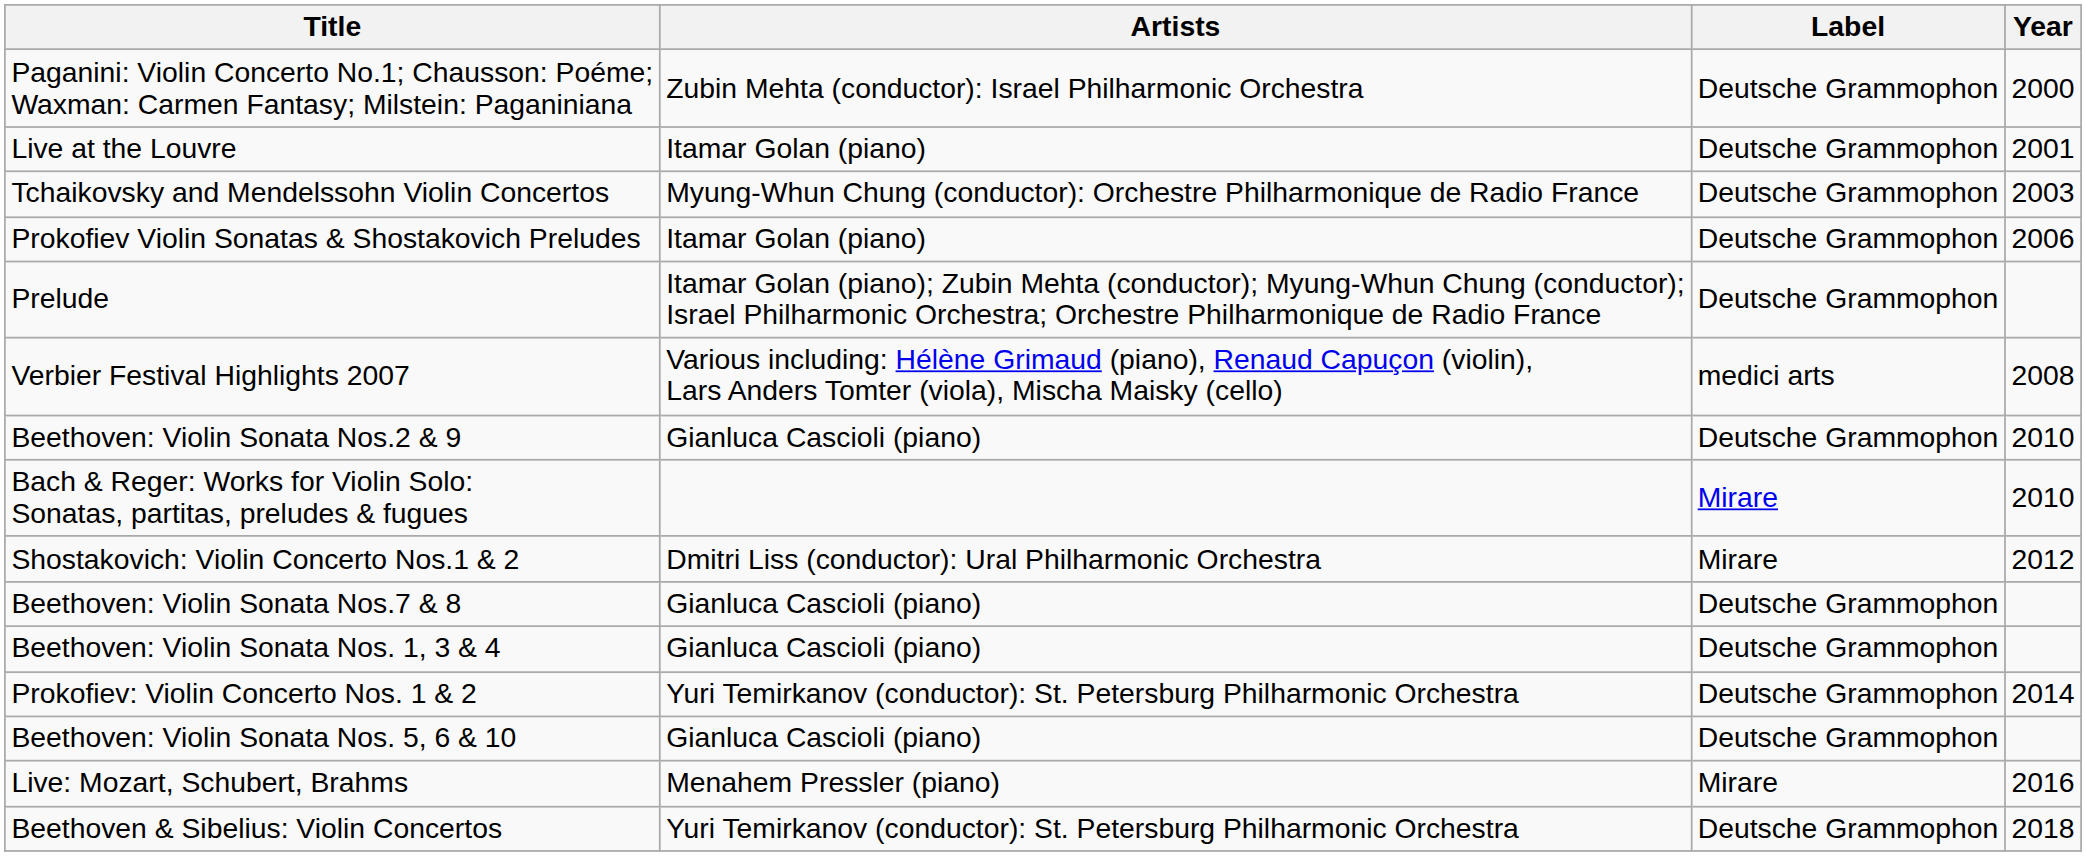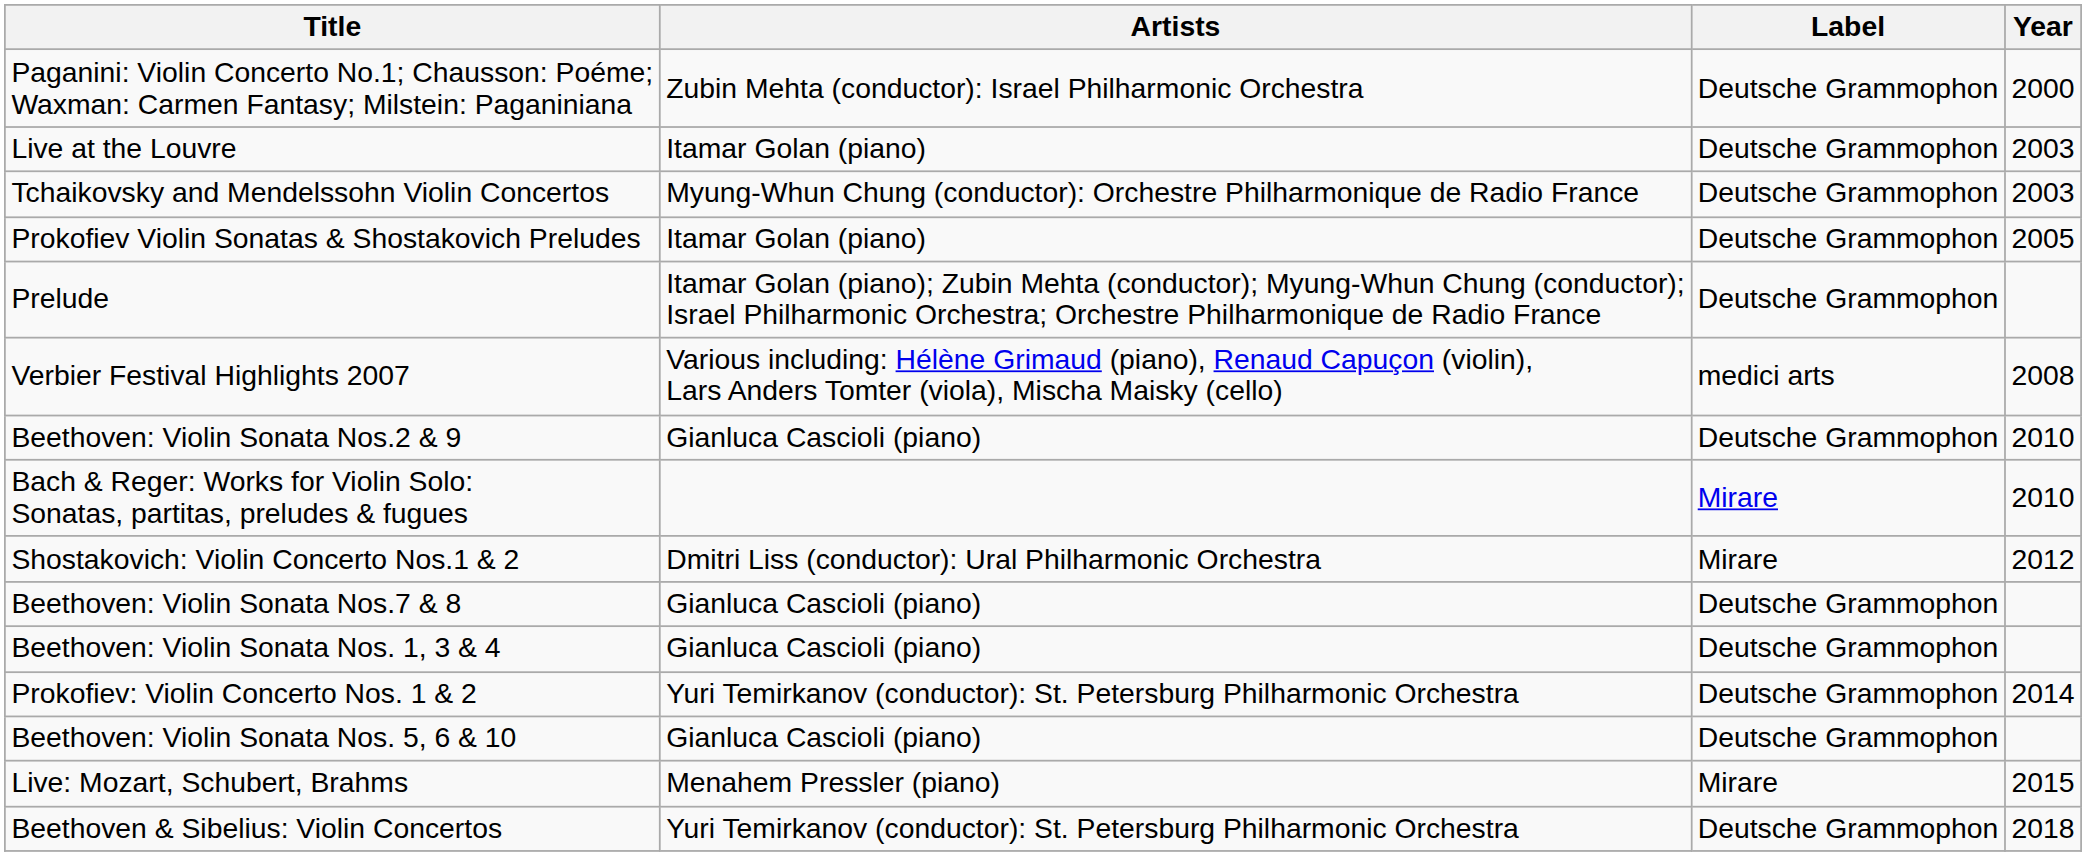 <table class="wikitable">
 <tr>
 <th>Title</th>
 <th>Artists</th>
 <th>Label</th>
 <th>Year</th>
 </tr>
 <tr>
 <td>Paganini: Violin Concerto No.1; Chausson: Poéme;<br>Waxman: Carmen Fantasy; Milstein: Paganiniana</td>
 <td>Zubin Mehta (conductor): Israel Philharmonic Orchestra</td>
 <td>Deutsche Grammophon</td>
 <td>2000</td>
 </tr>
 <tr>
 <td>Live at the Louvre</td>
 <td>Itamar Golan (piano)</td>
 <td>Deutsche Grammophon</td>
-<td>2001</td>
+<td>2003</td>
 </tr>
 <tr>
 <td>Tchaikovsky and Mendelssohn Violin Concertos</td>
 <td>Myung-Whun Chung (conductor): Orchestre Philharmonique de Radio France</td>
 <td>Deutsche Grammophon</td>
 <td>2003</td>
 </tr>
 <tr>
 <td>Prokofiev Violin Sonatas & Shostakovich Preludes</td>
 <td>Itamar Golan (piano)</td>
 <td>Deutsche Grammophon</td>
-<td>2006</td>
+<td>2005</td>
 </tr>
 <tr>
 <td>Prelude</td>
 <td>Itamar Golan (piano); Zubin Mehta (conductor); Myung-Whun Chung (conductor);<br>Israel Philharmonic Orchestra; Orchestre Philharmonique de Radio France</td>
 <td>Deutsche Grammophon</td>
 <td></td>
 </tr>
 <tr>
 <td>Verbier Festival Highlights 2007</td>
 <td>Various including: <a href='#'>Hélène Grimaud</a> (piano), <a href='#'>Renaud Capuçon</a> (violin),<br>Lars Anders Tomter (viola), Mischa Maisky (cello)</td>
 <td>medici arts</td>
 <td>2008</td>
 </tr>
 <tr>
 <td>Beethoven: Violin Sonata Nos.2 & 9</td>
 <td>Gianluca Cascioli (piano)</td>
 <td>Deutsche Grammophon</td>
 <td>2010</td>
 </tr>
 <tr>
 <td>Bach & Reger: Works for Violin Solo:<br>Sonatas, partitas, preludes & fugues</td>
 <td></td>
 <td><a href='#'>Mirare</a></td>
 <td>2010</td>
 </tr>
 <tr>
 <td>Shostakovich: Violin Concerto Nos.1 & 2</td>
 <td>Dmitri Liss (conductor): Ural Philharmonic Orchestra</td>
 <td>Mirare</td>
 <td>2012</td>
 </tr>
 <tr>
 <td>Beethoven: Violin Sonata Nos.7 & 8</td>
 <td>Gianluca Cascioli (piano)</td>
 <td>Deutsche Grammophon</td>
 <td></td>
 </tr>
 <tr>
 <td>Beethoven: Violin Sonata Nos. 1, 3 & 4</td>
 <td>Gianluca Cascioli (piano)</td>
 <td>Deutsche Grammophon</td>
 <td></td>
 </tr>
 <tr>
 <td>Prokofiev: Violin Concerto Nos. 1 & 2</td>
 <td>Yuri Temirkanov (conductor): St. Petersburg Philharmonic Orchestra</td>
 <td>Deutsche Grammophon</td>
 <td>2014</td>
 </tr>
 <tr>
 <td>Beethoven: Violin Sonata Nos. 5, 6 & 10</td>
 <td>Gianluca Cascioli (piano)</td>
 <td>Deutsche Grammophon</td>
 <td></td>
 </tr>
 <tr>
 <td>Live: Mozart, Schubert, Brahms</td>
 <td>Menahem Pressler (piano)</td>
 <td>Mirare</td>
-<td>2016</td>
+<td>2015</td>
 </tr>
 <tr>
 <td>Beethoven & Sibelius: Violin Concertos</td>
 <td>Yuri Temirkanov (conductor): St. Petersburg Philharmonic Orchestra</td>
 <td>Deutsche Grammophon</td>
 <td>2018</td>
 </tr>
 </table>
